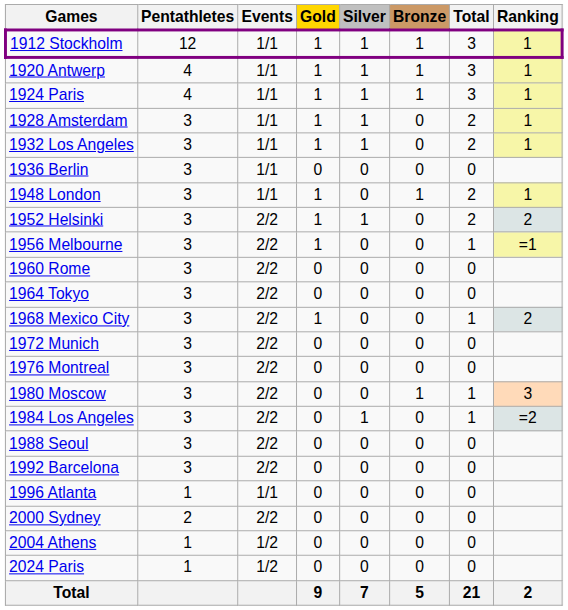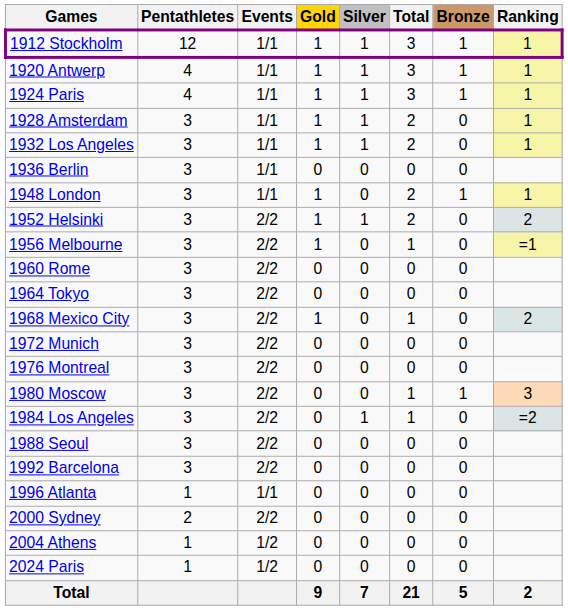 <table class="wikitable sortable" style="text-align:center">
 <tr>
 <th>Games</th>
 <th>Pentathletes</th>
 <th>Events</th>
 <th style="background-color:gold;">Gold</th>
 <th style="background-color:silver;">Silver</th>
+<th>Total</th>
 <th style="background-color:#c96;">Bronze</th>
-<th>Total</th>
 <th>Ranking</th>
 </tr>
 <tr align=center style="border: 3px solid purple">
 <td align=left><a href='#'>1912 Stockholm</a></td>
 <td>12</td>
 <td>1/1</td>
 <td>1</td>
 <td>1</td>
+<td>3</td>
 <td>1</td>
-<td>3</td>
 <td bgcolor=F7F6A8>1</td>
 </tr>
 <tr>
 <td align=left><a href='#'>1920 Antwerp</a></td>
 <td>4</td>
 <td>1/1</td>
 <td>1</td>
 <td>1</td>
+<td>3</td>
 <td>1</td>
-<td>3</td>
 <td bgcolor=F7F6A8>1</td>
 </tr>
 <tr>
 <td align=left><a href='#'>1924 Paris</a></td>
 <td>4</td>
 <td>1/1</td>
 <td>1</td>
 <td>1</td>
+<td>3</td>
 <td>1</td>
-<td>3</td>
 <td bgcolor=F7F6A8>1</td>
 </tr>
 <tr>
 <td align=left><a href='#'>1928 Amsterdam</a></td>
 <td>3</td>
 <td>1/1</td>
 <td>1</td>
 <td>1</td>
+<td>2</td>
 <td>0</td>
-<td>2</td>
 <td bgcolor=F7F6A8>1</td>
 </tr>
 <tr>
 <td align=left><a href='#'>1932 Los Angeles</a></td>
 <td>3</td>
 <td>1/1</td>
 <td>1</td>
 <td>1</td>
+<td>2</td>
 <td>0</td>
-<td>2</td>
 <td bgcolor=F7F6A8>1</td>
 </tr>
 <tr>
 <td align=left><a href='#'>1936 Berlin</a></td>
 <td>3</td>
 <td>1/1</td>
 <td>0</td>
 <td>0</td>
 <td>0</td>
 <td>0</td>
 <td></td>
 </tr>
 <tr>
 <td align=left><a href='#'>1948 London</a></td>
 <td>3</td>
 <td>1/1</td>
 <td>1</td>
 <td>0</td>
+<td>2</td>
 <td>1</td>
-<td>2</td>
 <td bgcolor=F7F6A8>1</td>
 </tr>
 <tr>
 <td align=left><a href='#'>1952 Helsinki</a></td>
 <td>3</td>
 <td>2/2</td>
 <td>1</td>
 <td>1</td>
+<td>2</td>
 <td>0</td>
-<td>2</td>
 <td bgcolor=dce5e5>2</td>
 </tr>
 <tr>
 <td align=left><a href='#'>1956 Melbourne</a></td>
 <td>3</td>
 <td>2/2</td>
 <td>1</td>
 <td>0</td>
+<td>1</td>
 <td>0</td>
-<td>1</td>
 <td bgcolor=F7F6A8>=1</td>
 </tr>
 <tr>
 <td align=left><a href='#'>1960 Rome</a></td>
 <td>3</td>
 <td>2/2</td>
 <td>0</td>
 <td>0</td>
 <td>0</td>
 <td>0</td>
 <td></td>
 </tr>
 <tr>
 <td align=left><a href='#'>1964 Tokyo</a></td>
 <td>3</td>
 <td>2/2</td>
 <td>0</td>
 <td>0</td>
 <td>0</td>
 <td>0</td>
 <td></td>
 </tr>
 <tr>
 <td align=left><a href='#'>1968 Mexico City</a></td>
 <td>3</td>
 <td>2/2</td>
 <td>1</td>
 <td>0</td>
+<td>1</td>
 <td>0</td>
-<td>1</td>
 <td bgcolor=dce5e5>2</td>
 </tr>
 <tr>
 <td align=left><a href='#'>1972 Munich</a></td>
 <td>3</td>
 <td>2/2</td>
 <td>0</td>
 <td>0</td>
 <td>0</td>
 <td>0</td>
 <td></td>
 </tr>
 <tr>
 <td align=left><a href='#'>1976 Montreal</a></td>
 <td>3</td>
 <td>2/2</td>
 <td>0</td>
 <td>0</td>
 <td>0</td>
 <td>0</td>
 <td></td>
 </tr>
 <tr>
 <td align=left><a href='#'>1980 Moscow</a></td>
 <td>3</td>
 <td>2/2</td>
 <td>0</td>
 <td>0</td>
 <td>1</td>
 <td>1</td>
 <td bgcolor=ffdab9>3</td>
 </tr>
 <tr>
 <td align=left><a href='#'>1984 Los Angeles</a></td>
 <td>3</td>
 <td>2/2</td>
 <td>0</td>
 <td>1</td>
+<td>1</td>
 <td>0</td>
-<td>1</td>
 <td bgcolor=dce5e5>=2</td>
 </tr>
 <tr>
 <td align=left><a href='#'>1988 Seoul</a></td>
 <td>3</td>
 <td>2/2</td>
 <td>0</td>
 <td>0</td>
 <td>0</td>
 <td>0</td>
 <td></td>
 </tr>
 <tr>
 <td align=left><a href='#'>1992 Barcelona</a></td>
 <td>3</td>
 <td>2/2</td>
 <td>0</td>
 <td>0</td>
 <td>0</td>
 <td>0</td>
 <td></td>
 </tr>
 <tr>
 <td align=left><a href='#'>1996 Atlanta</a></td>
 <td>1</td>
 <td>1/1</td>
 <td>0</td>
 <td>0</td>
 <td>0</td>
 <td>0</td>
 <td></td>
 </tr>
 <tr>
 <td align=left><a href='#'>2000 Sydney</a></td>
 <td>2</td>
 <td>2/2</td>
 <td>0</td>
 <td>0</td>
 <td>0</td>
 <td>0</td>
 <td></td>
 </tr>
 <tr>
 <td align=left><a href='#'>2004 Athens</a></td>
 <td>1</td>
 <td>1/2</td>
 <td>0</td>
 <td>0</td>
 <td>0</td>
 <td>0</td>
 <td></td>
 </tr>
 <tr>
 <td align=left><a href='#'>2024 Paris</a></td>
 <td>1</td>
 <td>1/2</td>
 <td>0</td>
 <td>0</td>
 <td>0</td>
 <td>0</td>
 <td></td>
 </tr>
 <tr>
 <th>Total</th>
 <th></th>
 <th></th>
 <th>9</th>
 <th>7</th>
+<th>21</th>
 <th>5</th>
-<th>21</th>
 <th>2</th>
 </tr>
 </table>
